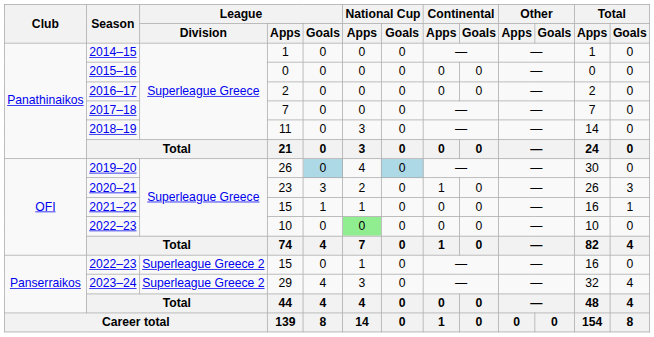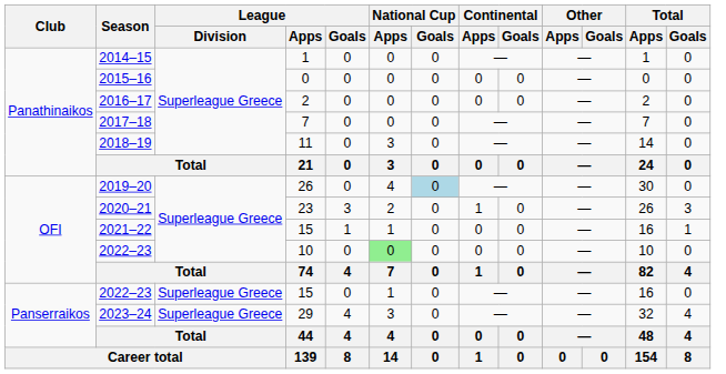 <table class="wikitable" style="text-align:center">
 <tr>
 <th rowspan=2>Club</th>
 <th rowspan=2>Season</th>
 <th colspan=3>League</th>
 <th colspan=2>National Cup</th>
 <th colspan=2>Continental</th>
 <th colspan=2>Other</th>
 <th colspan=2>Total</th>
 </tr>
 <tr>
 <th>Division</th>
 <th>Apps</th>
 <th>Goals</th>
 <th>Apps</th>
 <th>Goals</th>
 <th>Apps</th>
 <th>Goals</th>
 <th>Apps</th>
 <th>Goals</th>
 <th>Apps</th>
 <th>Goals</th>
 </tr>
 <tr>
 <td rowspan="6"><a href='#'>Panathinaikos</a></td>
 <td><a href='#'>2014–15</a></td>
 <td rowspan="5"><a href='#'>Superleague Greece</a></td>
 <td>1</td>
 <td>0</td>
 <td>0</td>
 <td>0</td>
 <td colspan="2">—</td>
 <td colspan="2">—</td>
 <td>1</td>
 <td>0</td>
 </tr>
 <tr>
 <td><a href='#'>2015–16</a></td>
 <td>0</td>
 <td>0</td>
 <td>0</td>
 <td>0</td>
 <td>0</td>
 <td>0</td>
 <td colspan="2">—</td>
 <td>0</td>
 <td>0</td>
 </tr>
 <tr>
 <td><a href='#'>2016–17</a></td>
 <td>2</td>
 <td>0</td>
 <td>0</td>
 <td>0</td>
 <td>0</td>
 <td>0</td>
 <td colspan="2">—</td>
 <td>2</td>
 <td>0</td>
 </tr>
 <tr>
 <td><a href='#'>2017–18</a></td>
 <td>7</td>
 <td>0</td>
 <td>0</td>
 <td>0</td>
 <td colspan="2">—</td>
 <td colspan="2">—</td>
 <td>7</td>
 <td>0</td>
 </tr>
 <tr>
 <td><a href='#'>2018–19</a></td>
 <td>11</td>
 <td>0</td>
 <td>3</td>
 <td>0</td>
 <td colspan="2">—</td>
 <td colspan="2">—</td>
 <td>14</td>
 <td>0</td>
 </tr>
 <tr>
 <th colspan="2">Total</th>
 <th>21</th>
 <th>0</th>
 <th>3</th>
 <th>0</th>
 <th>0</th>
 <th>0</th>
 <th colspan="2">—</th>
 <th>24</th>
 <th>0</th>
 </tr>
 <tr>
 <td rowspan="5"><a href='#'>OFI</a></td>
 <td><a href='#'>2019–20</a></td>
 <td rowspan="4"><a href='#'>Superleague Greece</a></td>
 <td>26</td>
-<td style="background: lightblue;">0</td>
+<td>0</td>
 <td>4</td>
 <td style="background: lightblue;">0</td>
 <td colspan="2">—</td>
 <td colspan="2">—</td>
 <td>30</td>
 <td>0</td>
 </tr>
 <tr>
 <td><a href='#'>2020–21</a></td>
 <td>23</td>
 <td>3</td>
 <td>2</td>
 <td>0</td>
 <td>1</td>
 <td>0</td>
 <td colspan="2">—</td>
 <td>26</td>
 <td>3</td>
 </tr>
 <tr>
 <td><a href='#'>2021–22</a></td>
 <td>15</td>
 <td>1</td>
 <td>1</td>
 <td>0</td>
 <td>0</td>
 <td>0</td>
 <td colspan="2">—</td>
 <td>16</td>
 <td>1</td>
 </tr>
 <tr>
 <td><a href='#'>2022–23</a></td>
 <td>10</td>
 <td>0</td>
 <td style="background: lightgreen;">0</td>
 <td>0</td>
 <td>0</td>
 <td>0</td>
 <td colspan="2">—</td>
 <td>10</td>
 <td>0</td>
 </tr>
 <tr>
 <th colspan="2">Total</th>
 <th>74</th>
 <th>4</th>
 <th>7</th>
 <th>0</th>
 <th>1</th>
 <th>0</th>
 <th colspan="2">—</th>
 <th>82</th>
 <th>4</th>
 </tr>
 <tr>
 <td rowspan="3"><a href='#'>Panserraikos</a></td>
 <td><a href='#'>2022–23</a></td>
-<td><a href='#'>Superleague Greece 2</a></td>
+<td><a href='#'>Superleague Greece</a></td>
 <td>15</td>
 <td>0</td>
 <td>1</td>
 <td>0</td>
 <td colspan="2">—</td>
 <td colspan="2">—</td>
 <td>16</td>
 <td>0</td>
 </tr>
 <tr>
 <td><a href='#'>2023–24</a></td>
-<td><a href='#'>Superleague Greece 2</a></td>
+<td><a href='#'>Superleague Greece</a></td>
 <td>29</td>
 <td>4</td>
 <td>3</td>
 <td>0</td>
 <td colspan="2">—</td>
 <td colspan="2">—</td>
 <td>32</td>
 <td>4</td>
 </tr>
 <tr>
 <th colspan="2">Total</th>
 <th>44</th>
 <th>4</th>
 <th>4</th>
 <th>0</th>
 <th>0</th>
 <th>0</th>
 <th colspan="2">—</th>
 <th>48</th>
 <th>4</th>
 </tr>
 <tr>
 <th colspan="3">Career total</th>
 <th>139</th>
 <th>8</th>
 <th>14</th>
 <th>0</th>
 <th>1</th>
 <th>0</th>
 <th>0</th>
 <th>0</th>
 <th>154</th>
 <th>8</th>
 </tr>
 </table>
